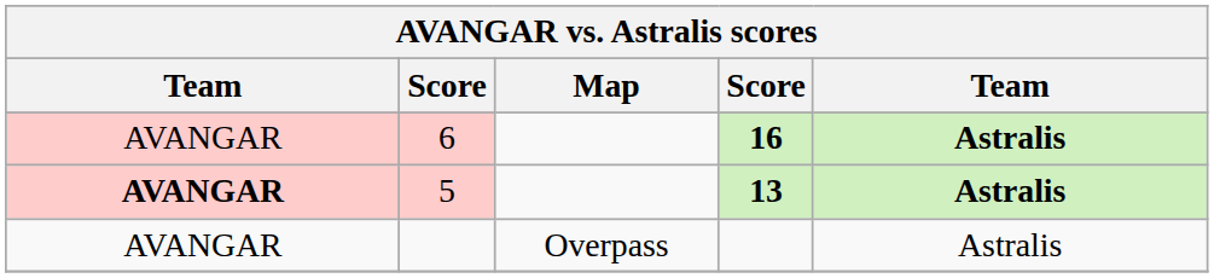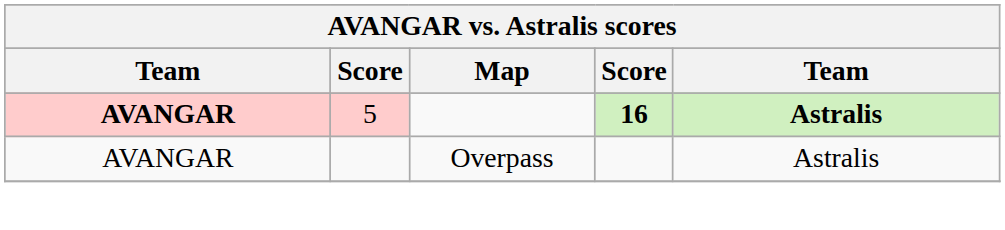 <table class="wikitable" style="text-align: center;">
 <tr>
 <th colspan=5>AVANGAR vs.  Astralis scores</th>
 </tr>
 <tr>
 <th width="181px">Team</th>
 <th width="20px">Score</th>
 <th width="100px">Map</th>
 <th width="20px">Score</th>
 <th width="181px">Team</th>
 </tr>
 <tr>
-<td style="background: #FFCCCC;">AVANGAR</td>
-<td style="background: #FFCCCC;">6</td>
-<td></td>
-<td style="background: #D0F0C0;"><strong>16</strong></td>
-<td style="background: #D0F0C0;"><strong>Astralis</strong></td>
-</tr>
-<tr>
 <td style="background: #FFCCCC;"><strong>AVANGAR</strong></td>
 <td style="background: #FFCCCC;">5</td>
 <td></td>
-<td style="background: #D0F0C0;"><strong>13</strong></td>
+<td style="background: #D0F0C0;"><strong>16</strong></td>
 <td style="background: #D0F0C0;"><strong>Astralis</strong></td>
 </tr>
 <tr>
 <td>AVANGAR</td>
 <td></td>
 <td>Overpass</td>
 <td></td>
 <td>Astralis</td>
 </tr>
 <tr>
 </tr>
 </table>
